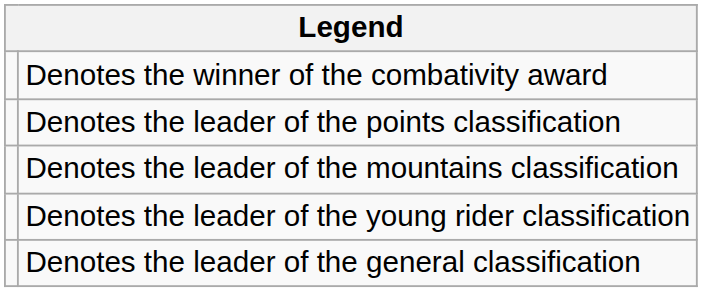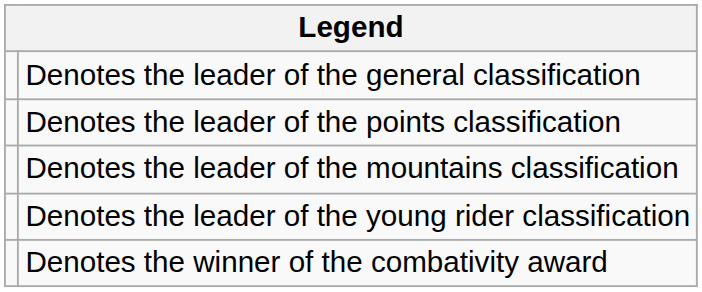 <table class="wikitable">
 <tr>
 <th colspan="2">Legend</th>
 </tr>
 <tr>
 <td></td>
-<td>Denotes the winner of the combativity award</td>
+<td>Denotes the leader of the general classification</td>
 </tr>
 <tr>
 <td></td>
 <td>Denotes the leader of the points classification</td>
 </tr>
 <tr>
 <td></td>
 <td>Denotes the leader of the mountains classification</td>
 </tr>
 <tr>
 <td></td>
 <td>Denotes the leader of the young rider classification</td>
 </tr>
 <tr>
 <td></td>
-<td>Denotes the leader of the general classification</td>
+<td>Denotes the winner of the combativity award</td>
 </tr>
 </table>
